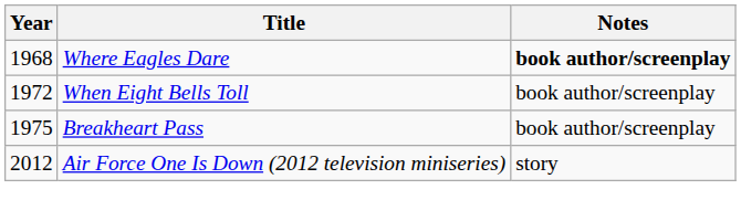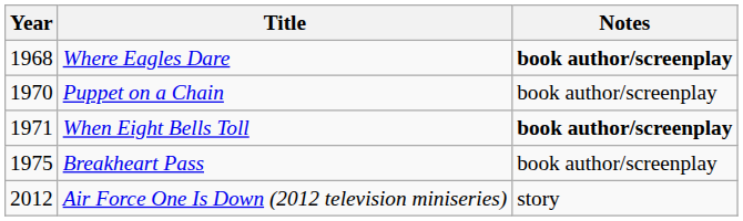 <table class="wikitable" style="font-size: 95%;">
 <tr>
 <th>Year</th>
 <th>Title</th>
 <th>Notes</th>
 </tr>
 <tr>
 <td>1968</td>
 <td><em><a href='#'>Where Eagles Dare</a></em></td>
 <td><strong>book author/screenplay</strong></td>
 </tr>
 <tr>
-<td>1972</td>
+<td>1970</td>
+<td><em><a href='#'>Puppet on a Chain</a></em></td>
+<td>book author/screenplay</td>
+</tr>
+<tr>
+<td>1971</td>
 <td><em><a href='#'>When Eight Bells Toll</a></em></td>
-<td>book author/screenplay</td>
+<td><strong>book author/screenplay</strong></td>
 </tr>
 <tr>
 <td>1975</td>
 <td><em><a href='#'>Breakheart Pass</a></em></td>
 <td>book author/screenplay</td>
 </tr>
 <tr>
 <td>2012</td>
 <td><em><a href='#'>Air Force One Is Down</a> (2012 television miniseries)</em></td>
 <td>story</td>
 </tr>
 </table>
